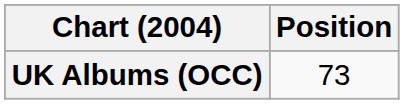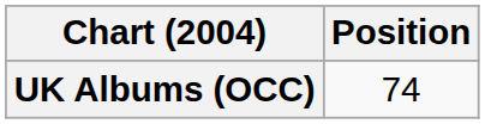 <table class="wikitable plainrowheaders" style="text-align:center">
 <tr>
 <th scope="col">Chart (2004)</th>
 <th scope="col">Position</th>
 </tr>
 <tr>
 <th scope="row">UK Albums (OCC)</th>
-<td>73</td>
+<td>74</td>
 </tr>
 </table>
